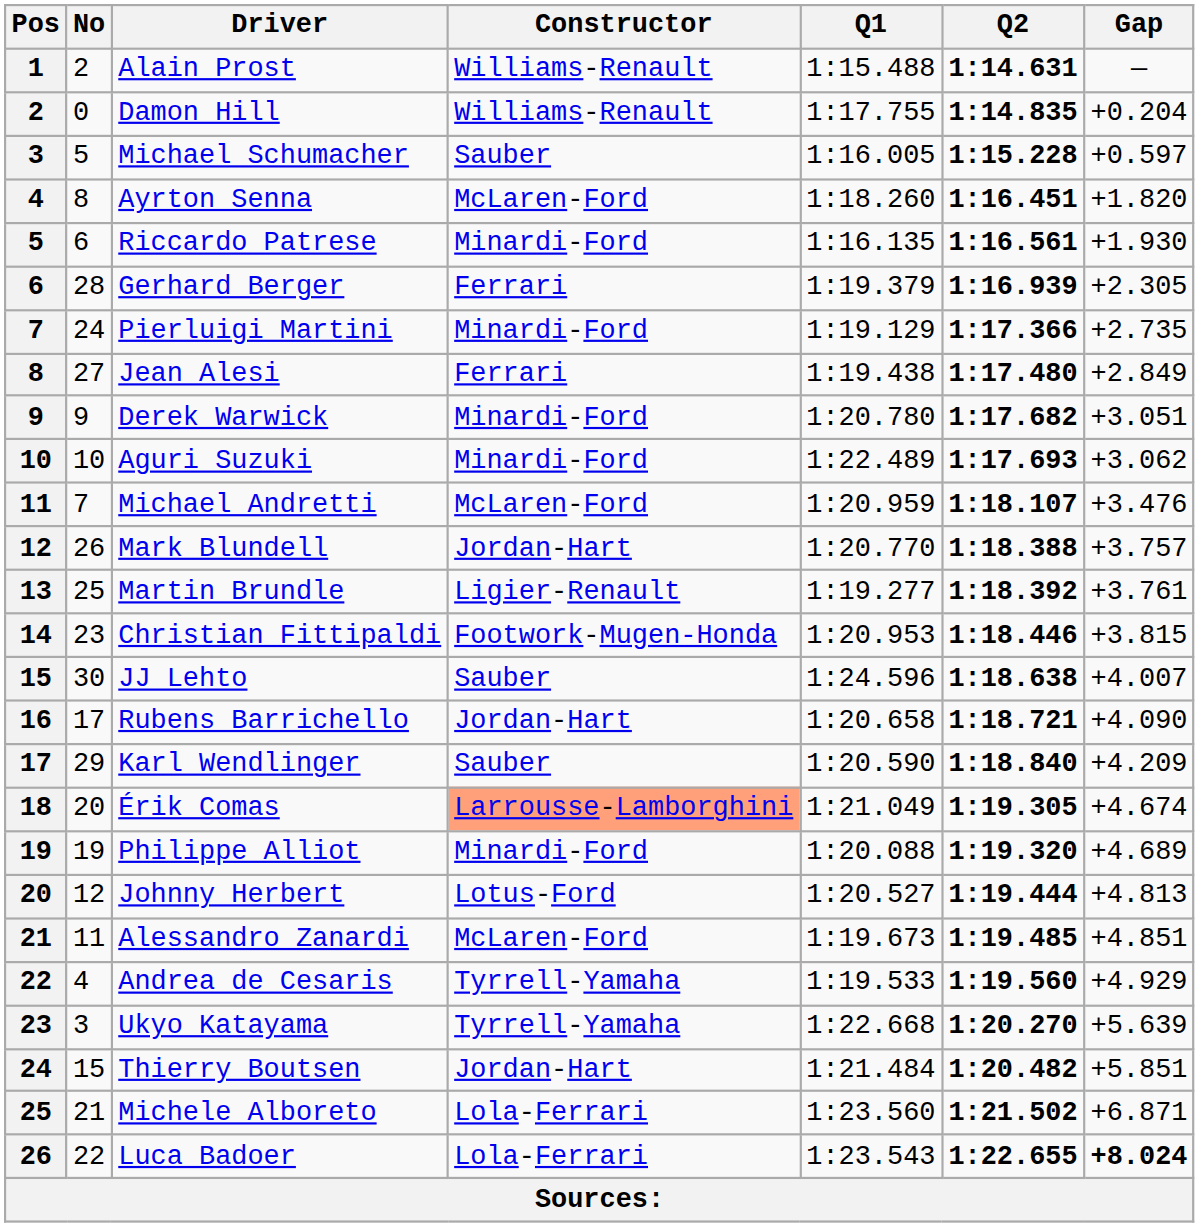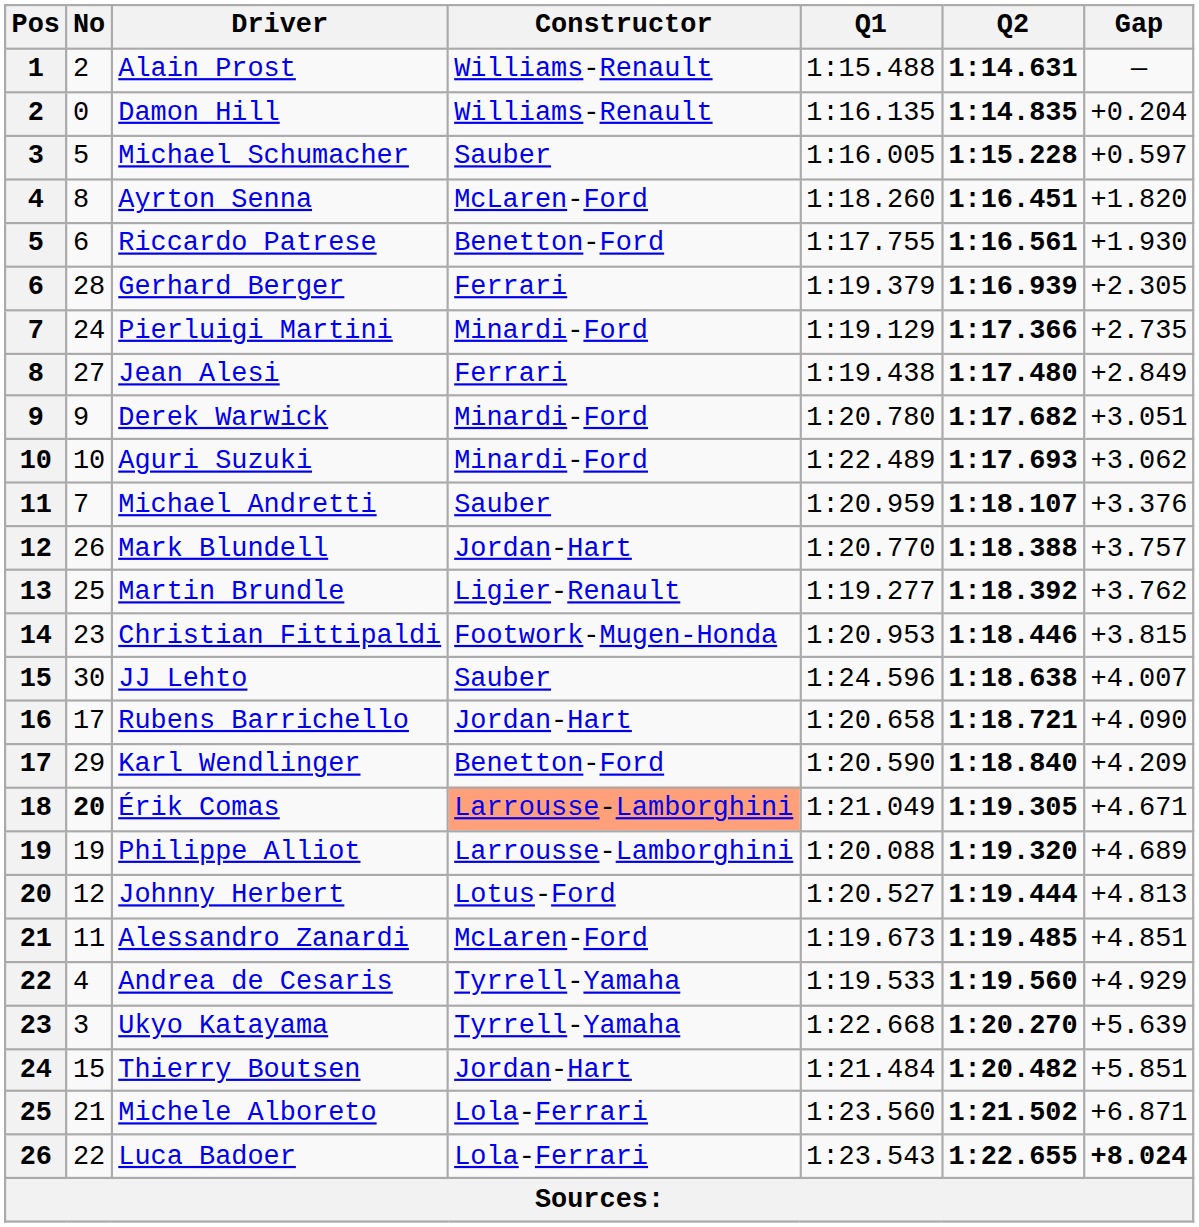 <table class="wikitable sortable" style="font-size: 95%;">
 <tr>
 <th>Pos</th>
 <th>No</th>
 <th>Driver</th>
 <th>Constructor</th>
 <th>Q1</th>
 <th>Q2</th>
 <th>Gap</th>
 </tr>
 <tr>
 <th>1</th>
 <td>2</td>
 <td> <a href='#'>Alain Prost</a></td>
 <td><a href='#'>Williams</a>-<a href='#'>Renault</a></td>
 <td>1:15.488</td>
 <td><strong>1:14.631</strong></td>
 <td align="center">—</td>
 </tr>
 <tr>
 <th>2</th>
 <td>0</td>
 <td> <a href='#'>Damon Hill</a></td>
 <td><a href='#'>Williams</a>-<a href='#'>Renault</a></td>
-<td>1:17.755</td>
+<td>1:16.135</td>
 <td><strong>1:14.835</strong></td>
 <td>+0.204</td>
 </tr>
 <tr>
 <th>3</th>
 <td>5</td>
 <td> <a href='#'>Michael Schumacher</a></td>
 <td><a href='#'>Sauber</a></td>
 <td>1:16.005</td>
 <td><strong>1:15.228</strong></td>
 <td>+0.597</td>
 </tr>
 <tr>
 <th>4</th>
 <td>8</td>
 <td> <a href='#'>Ayrton Senna</a></td>
 <td><a href='#'>McLaren</a>-<a href='#'>Ford</a></td>
 <td>1:18.260</td>
 <td><strong>1:16.451</strong></td>
 <td>+1.820</td>
 </tr>
 <tr>
 <th>5</th>
 <td>6</td>
 <td> <a href='#'>Riccardo Patrese</a></td>
-<td><a href='#'>Minardi</a>-<a href='#'>Ford</a></td>
-<td>1:16.135</td>
+<td><a href='#'>Benetton</a>-<a href='#'>Ford</a></td>
+<td>1:17.755</td>
 <td><strong>1:16.561</strong></td>
 <td>+1.930</td>
 </tr>
 <tr>
 <th>6</th>
 <td>28</td>
 <td> <a href='#'>Gerhard Berger</a></td>
 <td><a href='#'>Ferrari</a></td>
 <td>1:19.379</td>
 <td><strong>1:16.939</strong></td>
 <td>+2.305</td>
 </tr>
 <tr>
 <th>7</th>
 <td>24</td>
 <td> <a href='#'>Pierluigi Martini</a></td>
 <td><a href='#'>Minardi</a>-<a href='#'>Ford</a></td>
 <td>1:19.129</td>
 <td><strong>1:17.366</strong></td>
 <td>+2.735</td>
 </tr>
 <tr>
 <th>8</th>
 <td>27</td>
 <td> <a href='#'>Jean Alesi</a></td>
 <td><a href='#'>Ferrari</a></td>
 <td>1:19.438</td>
 <td><strong>1:17.480</strong></td>
 <td>+2.849</td>
 </tr>
 <tr>
 <th>9</th>
 <td>9</td>
 <td> <a href='#'>Derek Warwick</a></td>
 <td><a href='#'>Minardi</a>-<a href='#'>Ford</a></td>
 <td>1:20.780</td>
 <td><strong>1:17.682</strong></td>
 <td>+3.051</td>
 </tr>
 <tr>
 <th>10</th>
 <td>10</td>
 <td> <a href='#'>Aguri Suzuki</a></td>
 <td><a href='#'>Minardi</a>-<a href='#'>Ford</a></td>
 <td>1:22.489</td>
 <td><strong>1:17.693</strong></td>
 <td>+3.062</td>
 </tr>
 <tr>
 <th>11</th>
 <td>7</td>
 <td> <a href='#'>Michael Andretti</a></td>
-<td><a href='#'>McLaren</a>-<a href='#'>Ford</a></td>
+<td><a href='#'>Sauber</a></td>
 <td>1:20.959</td>
 <td><strong>1:18.107</strong></td>
-<td>+3.476</td>
+<td>+3.376</td>
 </tr>
 <tr>
 <th>12</th>
 <td>26</td>
 <td> <a href='#'>Mark Blundell</a></td>
 <td><a href='#'>Jordan</a>-<a href='#'>Hart</a></td>
 <td>1:20.770</td>
 <td><strong>1:18.388</strong></td>
 <td>+3.757</td>
 </tr>
 <tr>
 <th>13</th>
 <td>25</td>
 <td> <a href='#'>Martin Brundle</a></td>
 <td><a href='#'>Ligier</a>-<a href='#'>Renault</a></td>
 <td>1:19.277</td>
 <td><strong>1:18.392</strong></td>
-<td>+3.761</td>
+<td>+3.762</td>
 </tr>
 <tr>
 <th>14</th>
 <td>23</td>
 <td> <a href='#'>Christian Fittipaldi</a></td>
 <td><a href='#'>Footwork</a>-<a href='#'>Mugen-Honda</a></td>
 <td>1:20.953</td>
 <td><strong>1:18.446</strong></td>
 <td>+3.815</td>
 </tr>
 <tr>
 <th>15</th>
 <td>30</td>
 <td> <a href='#'>JJ Lehto</a></td>
 <td><a href='#'>Sauber</a></td>
 <td>1:24.596</td>
 <td><strong>1:18.638</strong></td>
 <td>+4.007</td>
 </tr>
 <tr>
 <th>16</th>
 <td>17</td>
 <td> <a href='#'>Rubens Barrichello</a></td>
 <td><a href='#'>Jordan</a>-<a href='#'>Hart</a></td>
 <td>1:20.658</td>
 <td><strong>1:18.721</strong></td>
 <td>+4.090</td>
 </tr>
 <tr>
 <th>17</th>
 <td>29</td>
 <td> <a href='#'>Karl Wendlinger</a></td>
-<td><a href='#'>Sauber</a></td>
+<td><a href='#'>Benetton</a>-<a href='#'>Ford</a></td>
 <td>1:20.590</td>
 <td><strong>1:18.840</strong></td>
 <td>+4.209</td>
 </tr>
 <tr>
 <th>18</th>
-<td>20</td>
+<td><strong>20</strong></td>
 <td> <a href='#'>Érik Comas</a></td>
 <td style="background: lightsalmon;"><a href='#'>Larrousse</a>-<a href='#'>Lamborghini</a></td>
 <td>1:21.049</td>
 <td><strong>1:19.305</strong></td>
-<td>+4.674</td>
+<td>+4.671</td>
 </tr>
 <tr>
 <th>19</th>
 <td>19</td>
 <td> <a href='#'>Philippe Alliot</a></td>
-<td><a href='#'>Minardi</a>-<a href='#'>Ford</a></td>
+<td><a href='#'>Larrousse</a>-<a href='#'>Lamborghini</a></td>
 <td>1:20.088</td>
 <td><strong>1:19.320</strong></td>
 <td>+4.689</td>
 </tr>
 <tr>
 <th>20</th>
 <td>12</td>
 <td> <a href='#'>Johnny Herbert</a></td>
 <td><a href='#'>Lotus</a>-<a href='#'>Ford</a></td>
 <td>1:20.527</td>
 <td><strong>1:19.444</strong></td>
 <td>+4.813</td>
 </tr>
 <tr>
 <th>21</th>
 <td>11</td>
 <td> <a href='#'>Alessandro Zanardi</a></td>
 <td><a href='#'>McLaren</a>-<a href='#'>Ford</a></td>
 <td>1:19.673</td>
 <td><strong>1:19.485</strong></td>
 <td>+4.851</td>
 </tr>
 <tr>
 <th>22</th>
 <td>4</td>
 <td> <a href='#'>Andrea de Cesaris</a></td>
 <td><a href='#'>Tyrrell</a>-<a href='#'>Yamaha</a></td>
 <td>1:19.533</td>
 <td><strong>1:19.560</strong></td>
 <td>+4.929</td>
 </tr>
 <tr>
 <th>23</th>
 <td>3</td>
 <td> <a href='#'>Ukyo Katayama</a></td>
 <td><a href='#'>Tyrrell</a>-<a href='#'>Yamaha</a></td>
 <td>1:22.668</td>
 <td><strong>1:20.270</strong></td>
 <td>+5.639</td>
 </tr>
 <tr>
 <th>24</th>
 <td>15</td>
 <td> <a href='#'>Thierry Boutsen</a></td>
 <td><a href='#'>Jordan</a>-<a href='#'>Hart</a></td>
 <td>1:21.484</td>
 <td><strong>1:20.482</strong></td>
 <td>+5.851</td>
 </tr>
 <tr>
 <th>25</th>
 <td>21</td>
 <td> <a href='#'>Michele Alboreto</a></td>
 <td><a href='#'>Lola</a>-<a href='#'>Ferrari</a></td>
 <td>1:23.560</td>
 <td><strong>1:21.502</strong></td>
 <td>+6.871</td>
 </tr>
 <tr>
 <th>26</th>
 <td>22</td>
 <td> <a href='#'>Luca Badoer</a></td>
 <td><a href='#'>Lola</a>-<a href='#'>Ferrari</a></td>
 <td>1:23.543</td>
 <td><strong>1:22.655</strong></td>
 <td><strong>+8.024</strong></td>
 </tr>
 <tr>
 <th colspan="7">Sources:</th>
 </tr>
 </table>
